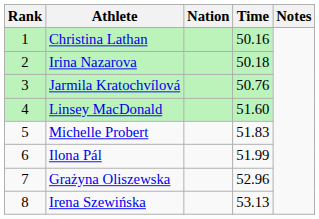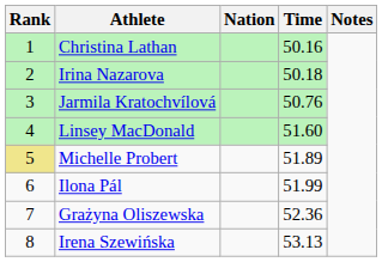 <table class="wikitable sortable" style="text-align:center">
 <tr>
 <th>Rank</th>
 <th>Athlete</th>
 <th>Nation</th>
 <th>Time</th>
 <th>Notes</th>
 </tr>
 <tr style="background:#bbf3bb;">
 <td>1</td>
 <td align=left><a href='#'>Christina Lathan</a></td>
 <td align=left></td>
 <td>50.16</td>
 </tr>
 <tr style="background:#bbf3bb;">
 <td>2</td>
 <td align=left><a href='#'>Irina Nazarova</a></td>
 <td align=left></td>
 <td>50.18</td>
 </tr>
 <tr style="background:#bbf3bb;">
 <td>3</td>
 <td align=left><a href='#'>Jarmila Kratochvílová</a></td>
 <td align=left></td>
 <td>50.76</td>
 </tr>
 <tr style="background:#bbf3bb;">
 <td>4</td>
 <td align=left><a href='#'>Linsey MacDonald</a></td>
 <td align=left></td>
 <td>51.60</td>
 </tr>
 <tr>
-<td>5</td>
+<td style="background: khaki;">5</td>
 <td align=left><a href='#'>Michelle Probert</a></td>
 <td align=left></td>
-<td>51.83</td>
+<td>51.89</td>
 </tr>
 <tr>
 <td>6</td>
 <td align=left><a href='#'>Ilona Pál</a></td>
 <td align=left></td>
 <td>51.99</td>
 </tr>
 <tr>
 <td>7</td>
 <td align=left><a href='#'>Grażyna Oliszewska</a></td>
 <td align=left></td>
-<td>52.96</td>
+<td>52.36</td>
 </tr>
 <tr>
 <td>8</td>
 <td align=left><a href='#'>Irena Szewińska</a></td>
 <td align=left></td>
 <td>53.13</td>
 </tr>
 </table>
